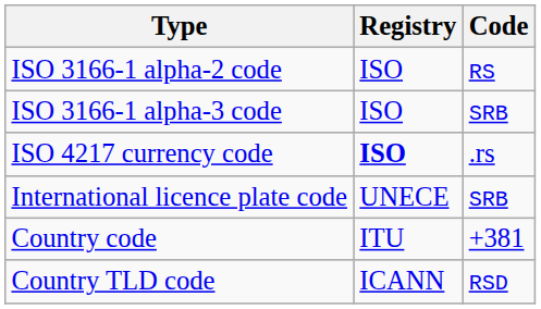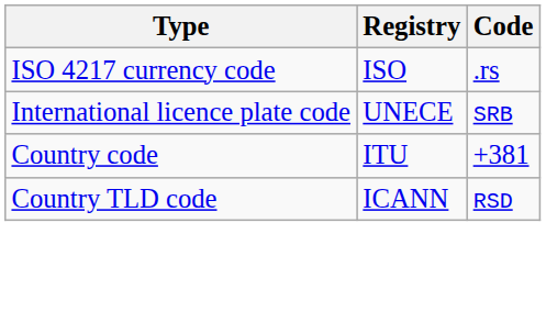 <table class="wikitable">
 <tr>
 <th scope="col">Type</th>
 <th scope="col">Registry</th>
 <th scope="col">Code</th>
 </tr>
 <tr>
-<td><a href='#'>ISO 3166-1 alpha-2 code</a></td>
+<td><a href='#'>ISO 4217 currency code</a></td>
 <td><a href='#'>ISO</a></td>
-<td><code><a href='#'>RS</a></code></td>
-</tr>
-<tr>
-<td><a href='#'>ISO 3166-1 alpha-3 code</a></td>
-<td><a href='#'>ISO</a></td>
-<td><code><a href='#'>SRB</a></code></td>
-</tr>
-<tr>
-<td><a href='#'>ISO 4217 currency code</a></td>
-<td><strong><a href='#'>ISO</a></strong></td>
 <td><a href='#'>.rs</a></td>
 </tr>
 <tr>
 <td><a href='#'>International licence plate code</a></td>
 <td><a href='#'>UNECE</a></td>
 <td><code><a href='#'>SRB</a></code></td>
 </tr>
 <tr>
 <td><a href='#'>Country code</a></td>
 <td><a href='#'>ITU</a></td>
 <td><a href='#'>+381</a></td>
 </tr>
 <tr>
 <td><a href='#'>Country TLD code</a></td>
 <td><a href='#'>ICANN</a></td>
 <td><code><a href='#'>RSD</a></code></td>
 </tr>
 </table>
